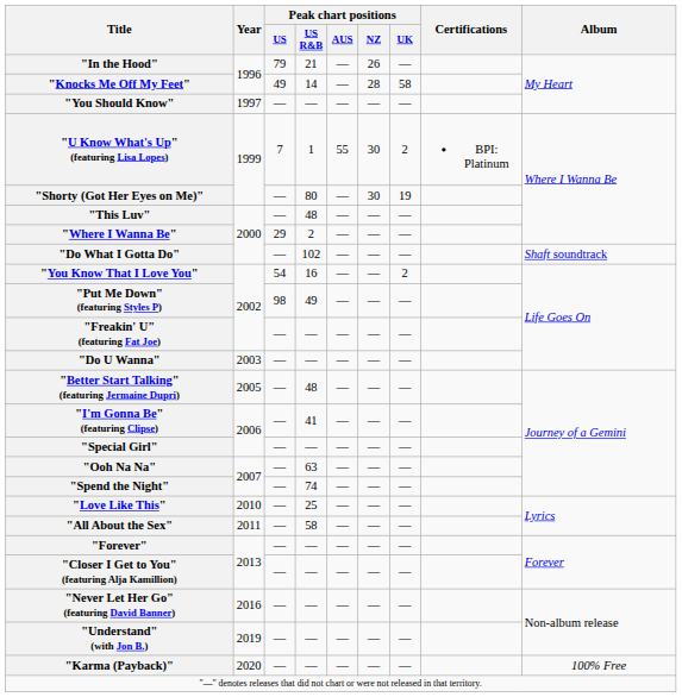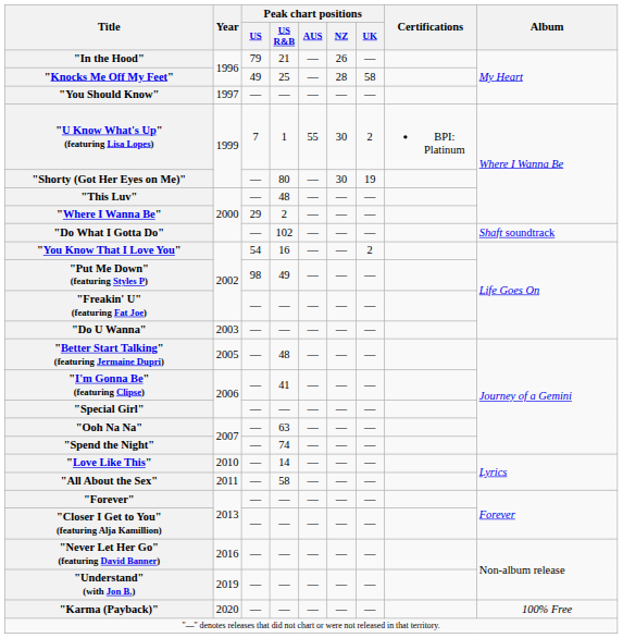 <table class="wikitable plainrowheaders" style="text-align:center;">
 <tr>
 <th scope="col" rowspan="2" style="width:18em;">Title</th>
 <th scope="col" rowspan="2">Year</th>
 <th scope="col" colspan="5">Peak chart positions</th>
 <th scope="col" rowspan="2">Certifications</th>
 <th scope="col" rowspan="2" style="width:12em;">Album</th>
 </tr>
 <tr>
 <th scope="col" style="width:2.5em;font-size:85%;"><a href='#'>US</a><br></th>
 <th scope="col" style="width:2.5em;font-size:85%;"><a href='#'>US R&B</a><br></th>
 <th scope="col" style="width:2.5em;font-size:85%;"><a href='#'>AUS</a><br></th>
 <th scope="col" style="width:2.5em;font-size:85%;"><a href='#'>NZ</a><br></th>
 <th scope="col" style="width:2.5em;font-size:85%;"><a href='#'>UK</a><br></th>
 </tr>
 <tr>
 <th scope="row">"In the Hood"</th>
 <td style="text-align:center;" rowspan="2">1996</td>
 <td style="text-align:center;">79</td>
 <td style="text-align:center;">21</td>
 <td style="text-align:center;">—</td>
 <td style="text-align:center;">26</td>
 <td style="text-align:center;">—</td>
 <td></td>
 <td style="text-align:left;" rowspan="3"><em><a href='#'>My Heart</a></em></td>
 </tr>
 <tr>
 <th scope="row">"<a href='#'>Knocks Me Off My Feet</a>"</th>
 <td style="text-align:center;">49</td>
-<td style="text-align:center;">14</td>
+<td style="text-align:center;">25</td>
 <td style="text-align:center;">—</td>
 <td style="text-align:center;">28</td>
 <td style="text-align:center;">58</td>
 <td></td>
 </tr>
 <tr>
 <th scope="row">"You Should Know"</th>
 <td style="text-align:center;" rownspan="1">1997</td>
 <td style="text-align:center;">—</td>
 <td style="text-align:center;">—</td>
 <td style="text-align:center;">—</td>
 <td style="text-align:center;">—</td>
 <td style="text-align:center;">—</td>
 <td></td>
 </tr>
 <tr>
 <th scope="row">"<a href='#'>U Know What's Up</a>" <br> <small>(featuring <a href='#'>Lisa Lopes</a>)</small></th>
 <td style="text-align:center;"  rowspan="2">1999</td>
 <td style="text-align:center;">7</td>
 <td style="text-align:center;">1</td>
 <td style="text-align:center;">55</td>
 <td style="text-align:center;">30</td>
 <td style="text-align:center;">2</td>
 <td><br><ul><li>BPI: Platinum</li></ul></td>
 <td style="text-align:left;" rowspan="4"><em><a href='#'>Where I Wanna Be</a></em></td>
 </tr>
 <tr>
 <th scope="row">"Shorty (Got Her Eyes on Me)"</th>
 <td style="text-align:center;">—</td>
 <td style="text-align:center;">80</td>
 <td style="text-align:center;">—</td>
 <td style="text-align:center;">30</td>
 <td style="text-align:center;">19</td>
 <td></td>
 </tr>
 <tr>
 <th scope="row">"This Luv"</th>
 <td style="text-align:center;" rowspan="3">2000</td>
 <td style="text-align:center;">—</td>
 <td style="text-align:center;">48</td>
 <td style="text-align:center;">—</td>
 <td style="text-align:center;">—</td>
 <td style="text-align:center;">—</td>
 <td></td>
 </tr>
 <tr>
 <th scope="row">"<a href='#'>Where I Wanna Be</a>"</th>
 <td style="text-align:center;">29</td>
 <td style="text-align:center;">2</td>
 <td style="text-align:center;">—</td>
 <td style="text-align:center;">—</td>
 <td style="text-align:center;">—</td>
 <td></td>
 </tr>
 <tr>
 <th scope="row">"Do What I Gotta Do"</th>
 <td style="text-align:center;">—</td>
 <td style="text-align:center;">102</td>
 <td style="text-align:center;">—</td>
 <td style="text-align:center;">—</td>
 <td style="text-align:center;">—</td>
 <td></td>
 <td style="text-align:left;"><a href='#'><em>Shaft</em> soundtrack</a></td>
 </tr>
 <tr>
 <th scope="row">"<a href='#'>You Know That I Love You</a>"</th>
 <td style="text-align:center;" rowspan="3">2002</td>
 <td style="text-align:center;">54</td>
 <td style="text-align:center;">16</td>
 <td style="text-align:center;">—</td>
 <td style="text-align:center;">—</td>
 <td style="text-align:center;">2</td>
 <td></td>
 <td style="text-align:left;" rowspan="4"><em><a href='#'>Life Goes On</a></em></td>
 </tr>
 <tr>
 <th scope="row">"Put Me Down" <br> <small>(featuring <a href='#'>Styles P</a>)</small></th>
 <td style="text-align:center;">98</td>
 <td style="text-align:center;">49</td>
 <td style="text-align:center;">—</td>
 <td style="text-align:center;">—</td>
 <td style="text-align:center;">—</td>
 <td></td>
 </tr>
 <tr>
 <th scope="row">"Freakin' U" <br> <small>(featuring <a href='#'>Fat Joe</a>)</small></th>
 <td style="text-align:center;">—</td>
 <td style="text-align:center;">—</td>
 <td style="text-align:center;">—</td>
 <td style="text-align:center;">—</td>
 <td style="text-align:center;">—</td>
 <td></td>
 </tr>
 <tr>
 <th scope="row">"Do U Wanna"</th>
 <td style="text-align:center;">2003</td>
 <td style="text-align:center;">—</td>
 <td style="text-align:center;">—</td>
 <td style="text-align:center;">—</td>
 <td style="text-align:center;">—</td>
 <td style="text-align:center;">—</td>
 <td></td>
 </tr>
 <tr>
 <th scope="row">"<a href='#'>Better Start Talking</a>" <br><small>(featuring <a href='#'>Jermaine Dupri</a>)</small></th>
 <td style="text-align:center;" rowspan="1">2005</td>
 <td style="text-align:center;">—</td>
 <td style="text-align:center;">48</td>
 <td style="text-align:center;">—</td>
 <td style="text-align:center;">—</td>
 <td style="text-align:center;">—</td>
 <td></td>
 <td style="text-align:left;" rowspan="5"><em><a href='#'>Journey of a Gemini</a></em></td>
 </tr>
 <tr>
 <th scope="row">"<a href='#'>I'm Gonna Be</a>" <br> <small>(featuring <a href='#'>Clipse</a>)</small></th>
 <td style="text-align:center;" rowspan="2">2006</td>
 <td style="text-align:center;">—</td>
 <td style="text-align:center;">41</td>
 <td style="text-align:center;">—</td>
 <td style="text-align:center;">—</td>
 <td style="text-align:center;">—</td>
 <td></td>
 </tr>
 <tr>
 <th scope="row">"Special Girl"</th>
 <td style="text-align:center;">—</td>
 <td style="text-align:center;">—</td>
 <td style="text-align:center;">—</td>
 <td style="text-align:center;">—</td>
 <td style="text-align:center;">—</td>
 <td></td>
 </tr>
 <tr>
 <th scope="row">"Ooh Na Na"</th>
 <td style="text-align:center;" rowspan="2">2007</td>
 <td style="text-align:center;">—</td>
 <td style="text-align:center;">63</td>
 <td style="text-align:center;">—</td>
 <td style="text-align:center;">—</td>
 <td style="text-align:center;">—</td>
 <td></td>
 </tr>
 <tr>
 <th scope="row">"Spend the Night"</th>
 <td style="text-align:center;">—</td>
 <td style="text-align:center;">74</td>
 <td style="text-align:center;">—</td>
 <td style="text-align:center;">—</td>
 <td style="text-align:center;">—</td>
 <td></td>
 </tr>
 <tr>
 <th scope="row">"<a href='#'>Love Like This</a>"</th>
 <td style="text-align:center;">2010</td>
 <td style="text-align:center;">—</td>
-<td style="text-align:center;">25</td>
+<td style="text-align:center;">14</td>
 <td style="text-align:center;">—</td>
 <td style="text-align:center;">—</td>
 <td style="text-align:center;">—</td>
 <td></td>
 <td style="text-align:left;" rowspan="2"><em><a href='#'>Lyrics</a></em></td>
 </tr>
 <tr>
 <th scope="row">"All About the Sex"</th>
 <td style="text-align:center;">2011</td>
 <td style="text-align:center;">—</td>
 <td style="text-align:center;">58</td>
 <td style="text-align:center;">—</td>
 <td style="text-align:center;">—</td>
 <td style="text-align:center;">—</td>
 <td></td>
 </tr>
 <tr>
 <th scope="row">"Forever"</th>
 <td style="text-align:center;" rowspan="2">2013</td>
 <td style="text-align:center;">—</td>
 <td style="text-align:center;">—</td>
 <td style="text-align:center;">—</td>
 <td style="text-align:center;">—</td>
 <td style="text-align:center;">—</td>
 <td></td>
 <td style="text-align:left;" rowspan="2"><em><a href='#'>Forever</a></em></td>
 </tr>
 <tr>
 <th scope="row">"Closer I Get to You" <br> <small>(featuring Alja Kamillion)</small></th>
 <td style="text-align:center;">—</td>
 <td style="text-align:center;">—</td>
 <td style="text-align:center;">—</td>
 <td style="text-align:center;">—</td>
 <td style="text-align:center;">—</td>
 <td></td>
 </tr>
 <tr>
 <th scope="row">"Never Let Her Go" <br> <small>(featuring <a href='#'>David Banner</a>)</small></th>
 <td style="text-align:center;" rowspan="1">2016</td>
 <td style="text-align:center;">—</td>
 <td style="text-align:center;">—</td>
 <td style="text-align:center;">—</td>
 <td style="text-align:center;">—</td>
 <td style="text-align:center;">—</td>
 <td></td>
 <td style="text-align:left;" rowspan="2">Non-album release</td>
 </tr>
 <tr>
 <th scope="row">"Understand"<br><small>(with <a href='#'>Jon B.</a>)</small></th>
 <td style="text-align:center;" rowspan="1">2019</td>
 <td style="text-align:center;">—</td>
 <td style="text-align:center;">—</td>
 <td style="text-align:center;">—</td>
 <td style="text-align:center;">—</td>
 <td style="text-align:center;">—</td>
 <td></td>
 </tr>
 <tr>
 <th scope="row">"Karma (Payback)"</th>
 <td style="text-align:center;" rowspan="1">2020</td>
 <td style="text-align:center;">—</td>
 <td style="text-align:center;">—</td>
 <td style="text-align:center;">—</td>
 <td style="text-align:center;">—</td>
 <td style="text-align:center;">—</td>
 <td></td>
 <td><em>100% Free</em></td>
 </tr>
 <tr>
 <td colspan="9" style="text-align:center; font-size:9pt;">"—" denotes releases that did not chart or were not released in that territory.</td>
 </tr>
 </table>
